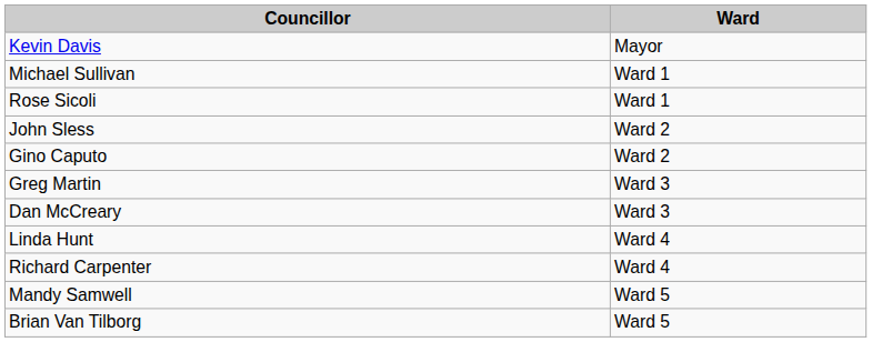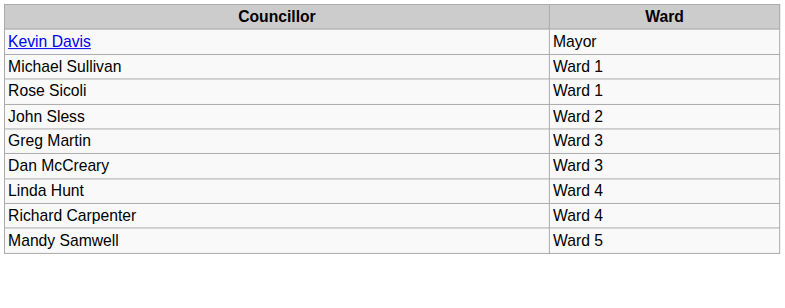 <table class="wikitable" width=50%>
 <tr>
 <th style="background:#cccccc;"><strong>Councillor</strong></th>
 <th style="background:#cccccc;"><strong>Ward</strong></th>
 </tr>
 <tr>
 <td><a href='#'>Kevin Davis</a></td>
 <td>Mayor</td>
 </tr>
 <tr>
 <td>Michael Sullivan</td>
 <td>Ward 1</td>
 </tr>
 <tr>
 <td>Rose Sicoli</td>
 <td>Ward 1</td>
 </tr>
 <tr>
 <td>John Sless</td>
 <td>Ward 2</td>
 </tr>
 <tr>
-<td>Gino Caputo</td>
-<td>Ward 2</td>
-</tr>
-<tr>
 <td>Greg Martin</td>
 <td>Ward 3</td>
 </tr>
 <tr>
 <td>Dan McCreary</td>
 <td>Ward 3</td>
 </tr>
 <tr>
 <td>Linda Hunt</td>
 <td>Ward 4</td>
 </tr>
 <tr>
 <td>Richard Carpenter</td>
 <td>Ward 4</td>
 </tr>
 <tr>
 <td>Mandy Samwell</td>
 <td>Ward 5</td>
 </tr>
-<tr>
-<td>Brian Van Tilborg</td>
-<td>Ward 5</td>
-</tr>
 </table>
